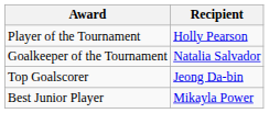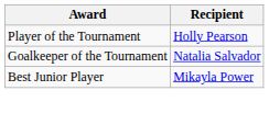 <table class="wikitable">
 <tr>
 <th>Award</th>
 <th>Recipient</th>
 </tr>
 <tr>
 <td>Player of the Tournament</td>
 <td> <a href='#'>Holly Pearson</a></td>
 </tr>
 <tr>
 <td>Goalkeeper of the Tournament</td>
 <td> <a href='#'>Natalia Salvador</a></td>
 </tr>
 <tr>
-<td>Top Goalscorer</td>
-<td> <a href='#'>Jeong Da-bin</a></td>
-</tr>
-<tr>
 <td>Best Junior Player</td>
 <td> <a href='#'>Mikayla Power</a></td>
 </tr>
 </table>
